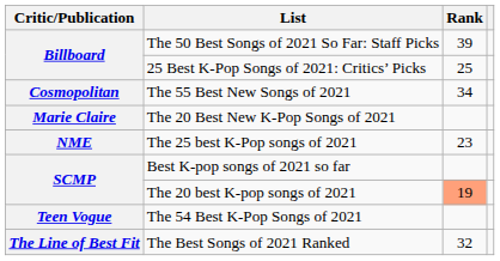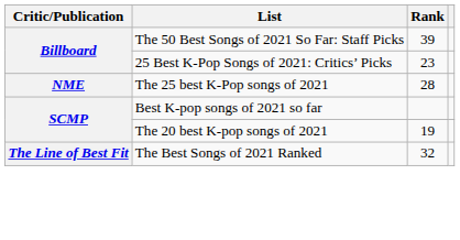 <table class="wikitable plainrowheaders sortable" style="text-align:center">
 <tr>
 <th>Critic/Publication</th>
 <th scope="col" class="unsortable">List</th>
 <th data-sort-type="number">Rank</th>
 <th scope="col" class="unsortable"></th>
 </tr>
 <tr>
 <th scope="row" rowspan="2"><em><a href='#'>Billboard</a></em></th>
 <td style="text-align:left">The 50 Best Songs of 2021 So Far: Staff Picks</td>
 <td>39</td>
 <td></td>
 </tr>
 <tr>
 <td style="text-align:left">25 Best K-Pop Songs of 2021: Critics’ Picks</td>
-<td>25</td>
-<td></td>
-</tr>
-<tr>
-<th scope="row"><em><a href='#'>Cosmopolitan</a></em></th>
-<td style="text-align:left">The 55 Best New Songs of 2021</td>
-<td>34</td>
-<td></td>
-</tr>
-<tr>
-<th scope="row"><em><a href='#'>Marie Claire</a></em></th>
-<td style="text-align:left">The 20 Best New K-Pop Songs of 2021</td>
-<td></td>
+<td>23</td>
 <td></td>
 </tr>
 <tr>
 <th scope="row"><em><a href='#'>NME</a></em></th>
 <td style="text-align:left">The 25 best K-Pop songs of 2021</td>
-<td>23</td>
+<td>28</td>
 <td></td>
 </tr>
 <tr>
 <th scope="row" rowspan="2"><em><a href='#'>SCMP</a></em></th>
 <td style="text-align:left">Best K-pop songs of 2021 so far</td>
 <td></td>
 <td></td>
 </tr>
 <tr '>
 <td style="text-align:left">The 20 best K-pop songs of 2021</td>
-<td style="background: lightsalmon;">19</td>
+<td>19</td>
 <td style="text-align:center"></td>
-</tr>
-<tr>
-<th scope="row"><em><a href='#'>Teen Vogue</a></em></th>
-<td style="text-align:left">The 54 Best K-Pop Songs of 2021</td>
-<td></td>
-<td></td>
 </tr>
 <tr>
 <th scope="row"><em><a href='#'>The Line of Best Fit</a></em></th>
 <td style="text-align:left">The Best Songs of 2021 Ranked</td>
 <td>32</td>
 <td></td>
 </tr>
 </table>
